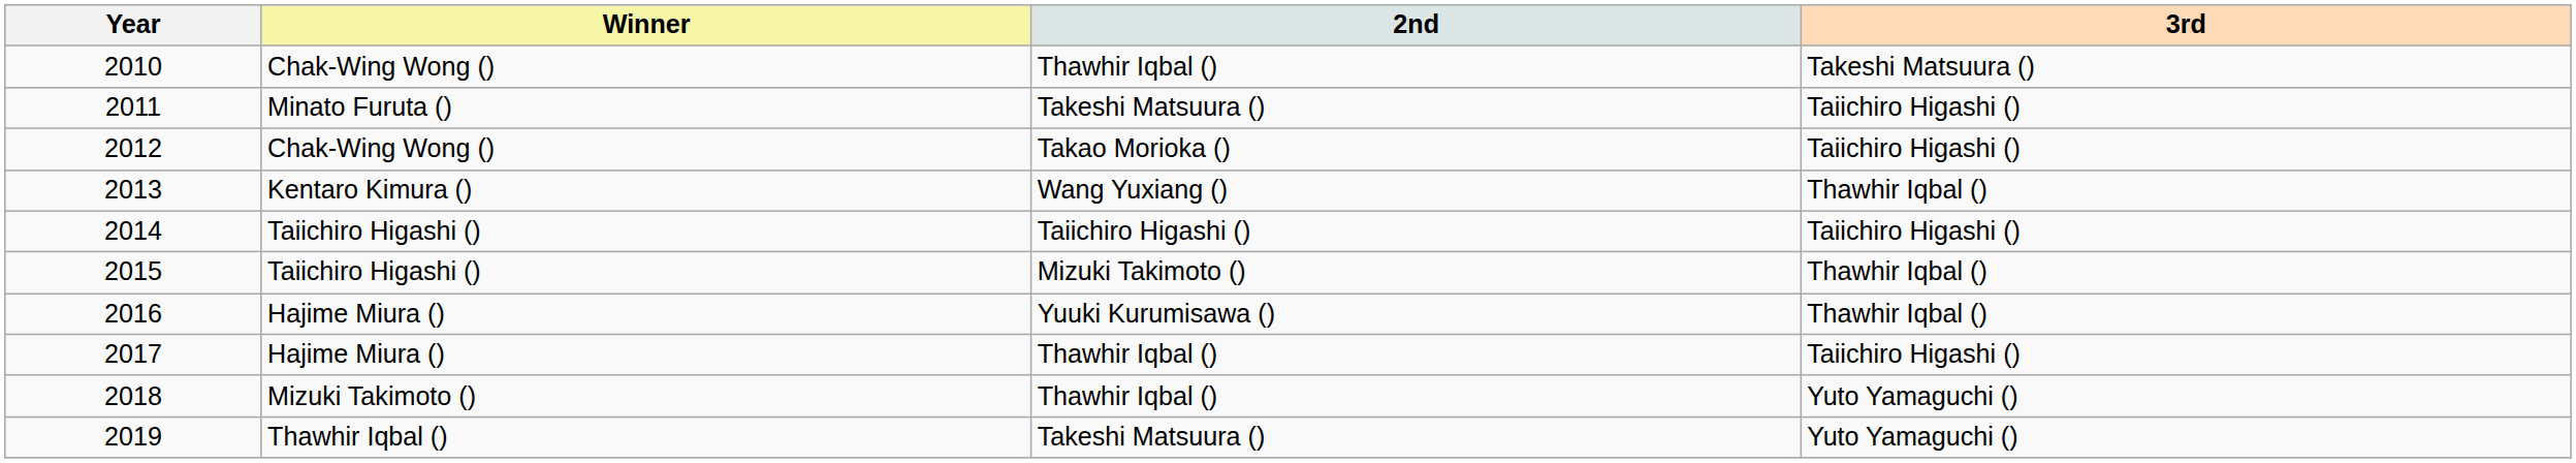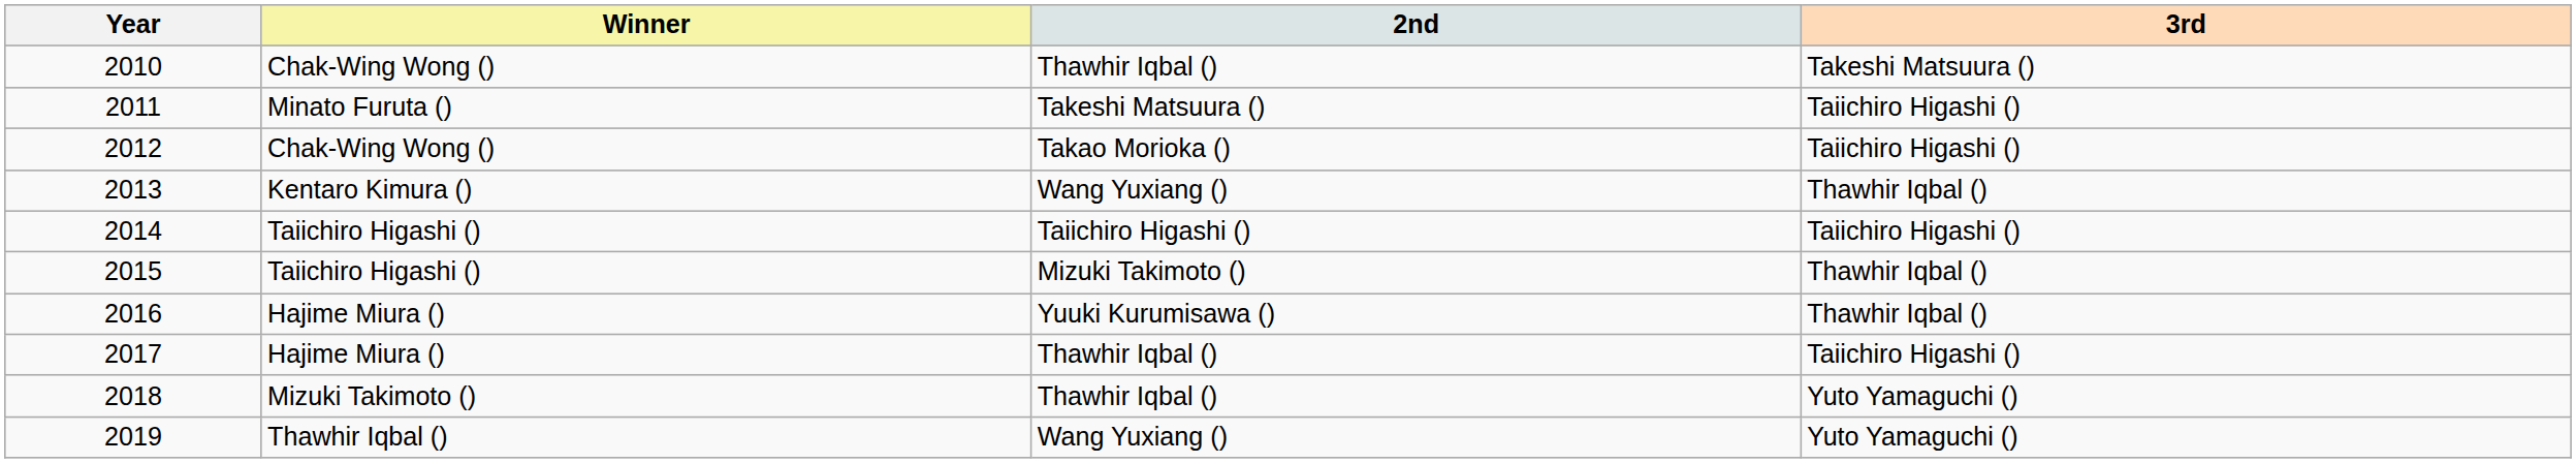 <table class="wikitable" width=100%>
 <tr>
 <th width=10%>Year</th>
 <th style="background-color: #F7F6A8;" width=30%>Winner</th>
 <th style="background-color: #DCE5E5;" width=30%>2nd</th>
 <th style="background-color: #FFDAB9;" width=30%>3rd</th>
 </tr>
 <tr>
 <td align=center>2010</td>
 <td>Chak-Wing Wong ()</td>
 <td>Thawhir Iqbal ()</td>
 <td>Takeshi Matsuura ()</td>
 </tr>
 <tr>
 <td align=center>2011</td>
 <td>Minato Furuta ()</td>
 <td>Takeshi Matsuura ()</td>
 <td>Taiichiro Higashi ()</td>
 </tr>
 <tr>
 <td align=center>2012</td>
 <td>Chak-Wing Wong ()</td>
 <td>Takao Morioka ()</td>
 <td>Taiichiro Higashi ()</td>
 </tr>
 <tr>
 <td align=center>2013</td>
 <td>Kentaro Kimura ()</td>
 <td>Wang Yuxiang ()</td>
 <td>Thawhir Iqbal ()</td>
 </tr>
 <tr>
 <td align=center>2014</td>
 <td>Taiichiro Higashi ()</td>
 <td>Taiichiro Higashi ()</td>
 <td>Taiichiro Higashi ()</td>
 </tr>
 <tr>
 <td align=center>2015</td>
 <td>Taiichiro Higashi ()</td>
 <td>Mizuki Takimoto ()</td>
 <td>Thawhir Iqbal ()</td>
 </tr>
 <tr>
 <td align=center>2016</td>
 <td>Hajime Miura ()</td>
 <td>Yuuki Kurumisawa ()</td>
 <td>Thawhir Iqbal ()</td>
 </tr>
 <tr>
 <td align=center>2017</td>
 <td>Hajime Miura ()</td>
 <td>Thawhir Iqbal ()</td>
 <td>Taiichiro Higashi ()</td>
 </tr>
 <tr>
 <td align=center>2018</td>
 <td>Mizuki Takimoto ()</td>
 <td>Thawhir Iqbal ()</td>
 <td>Yuto Yamaguchi ()</td>
 </tr>
 <tr>
 <td align=center>2019</td>
 <td>Thawhir Iqbal ()</td>
-<td>Takeshi Matsuura ()</td>
+<td>Wang Yuxiang ()</td>
 <td>Yuto Yamaguchi ()</td>
 </tr>
 </table>
